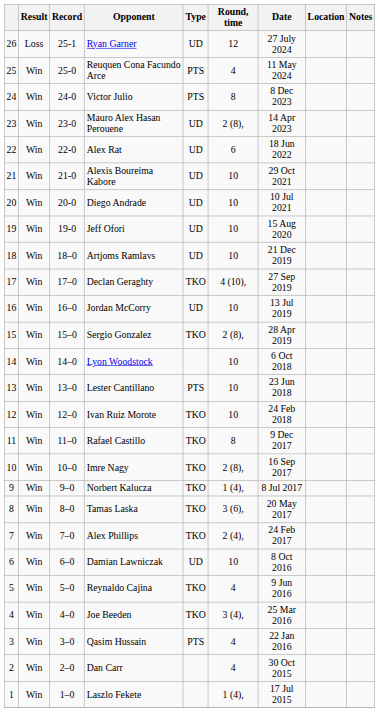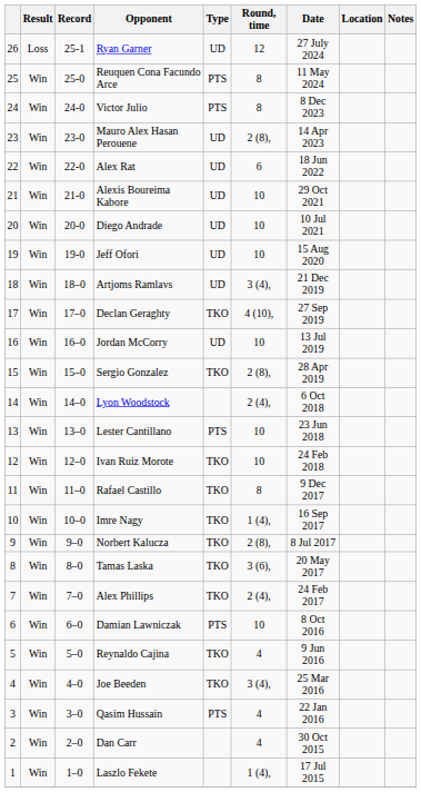 <table class="wikitable" style="text-align:center">
 <tr>
 <th></th>
 <th>Result</th>
 <th>Record</th>
 <th>Opponent</th>
 <th>Type</th>
 <th>Round, time</th>
 <th>Date</th>
 <th>Location</th>
 <th>Notes</th>
 </tr>
 <tr>
 <td>26</td>
 <td>Loss</td>
 <td>25-1</td>
 <td align=left><a href='#'>Ryan Garner</a></td>
 <td>UD</td>
 <td>12</td>
 <td>27 July 2024</td>
 <td align=left></td>
 <td align=left></td>
 </tr>
 <tr>
 <td>25</td>
 <td>Win</td>
 <td>25-0</td>
 <td align=left>Reuquen Cona Facundo Arce</td>
 <td>PTS</td>
-<td>4</td>
+<td>8</td>
 <td>11 May 2024</td>
 <td align=left></td>
 <td></td>
 </tr>
 <tr>
 <td>24</td>
 <td>Win</td>
 <td>24-0</td>
 <td align=left>Victor Julio</td>
 <td>PTS</td>
 <td>8</td>
 <td>8 Dec 2023</td>
 <td align=left></td>
 <td></td>
 </tr>
 <tr>
 <td>23</td>
 <td>Win</td>
 <td>23-0</td>
 <td align=left>Mauro Alex Hasan Perouene</td>
 <td>UD</td>
 <td>2 (8), </td>
 <td>14 Apr 2023</td>
 <td align=left></td>
 <td></td>
 </tr>
 <tr>
 <td>22</td>
 <td>Win</td>
 <td>22-0</td>
 <td align=left>Alex Rat</td>
 <td>UD</td>
 <td>6</td>
 <td>18 Jun 2022</td>
 <td align=left></td>
 <td></td>
 </tr>
 <tr>
 <td>21</td>
 <td>Win</td>
 <td>21-0</td>
 <td align=left>Alexis Boureima Kabore</td>
 <td>UD</td>
 <td>10</td>
 <td>29 Oct 2021</td>
 <td align=left></td>
 <td align=left></td>
 </tr>
 <tr>
 <td>20</td>
 <td>Win</td>
 <td>20-0</td>
 <td align=left>Diego Andrade</td>
 <td>UD</td>
 <td>10</td>
 <td>10 Jul 2021</td>
 <td align=left></td>
 <td align=left></td>
 </tr>
 <tr>
 <td>19</td>
 <td>Win</td>
 <td>19-0</td>
 <td align=left>Jeff Ofori</td>
 <td>UD</td>
 <td>10</td>
 <td>15 Aug 2020</td>
 <td align=left></td>
 <td></td>
 </tr>
 <tr>
 <td>18</td>
 <td>Win</td>
 <td>18–0</td>
 <td align=left>Artjoms Ramlavs</td>
 <td>UD</td>
-<td>10</td>
+<td>3 (4), </td>
 <td>21 Dec 2019</td>
 <td align=left></td>
 <td align=left></td>
 </tr>
 <tr>
 <td>17</td>
 <td>Win</td>
 <td>17–0</td>
 <td align=left>Declan Geraghty</td>
 <td>TKO</td>
 <td>4 (10), </td>
 <td>27 Sep 2019</td>
 <td align=left></td>
 <td align=left></td>
 </tr>
 <tr>
 <td>16</td>
 <td>Win</td>
 <td>16–0</td>
 <td align=left>Jordan McCorry</td>
 <td>UD</td>
 <td>10</td>
 <td>13 Jul 2019</td>
 <td align=left></td>
 <td align=left></td>
 </tr>
 <tr>
 <td>15</td>
 <td>Win</td>
 <td>15–0</td>
 <td align=left>Sergio Gonzalez</td>
 <td>TKO</td>
 <td>2 (8), </td>
 <td>28 Apr 2019</td>
 <td align=left></td>
 <td></td>
 </tr>
 <tr>
 <td>14</td>
 <td>Win</td>
 <td>14–0</td>
 <td align=left><a href='#'>Lyon Woodstock</a></td>
 <td></td>
-<td>10</td>
+<td>2 (4), </td>
 <td>6 Oct 2018</td>
 <td align=left></td>
 <td align=left></td>
 </tr>
 <tr>
 <td>13</td>
 <td>Win</td>
 <td>13–0</td>
 <td align=left>Lester Cantillano</td>
 <td>PTS</td>
 <td>10</td>
 <td>23 Jun 2018</td>
 <td align=left></td>
 <td></td>
 </tr>
 <tr>
 <td>12</td>
 <td>Win</td>
 <td>12–0</td>
 <td align=left>Ivan Ruiz Morote</td>
 <td>TKO</td>
 <td>10</td>
 <td>24 Feb 2018</td>
 <td align=left></td>
 <td></td>
 </tr>
 <tr>
 <td>11</td>
 <td>Win</td>
 <td>11–0</td>
 <td align=left>Rafael Castillo</td>
 <td>TKO</td>
 <td>8</td>
 <td>9 Dec 2017</td>
 <td align=left></td>
 <td></td>
 </tr>
 <tr>
 <td>10</td>
 <td>Win</td>
 <td>10–0</td>
 <td align=left>Imre Nagy</td>
 <td>TKO</td>
-<td>2 (8), </td>
+<td>1 (4), </td>
 <td>16 Sep 2017</td>
 <td align=left></td>
 <td></td>
 </tr>
 <tr>
 <td>9</td>
 <td>Win</td>
 <td>9–0</td>
 <td align=left>Norbert Kalucza</td>
 <td>TKO</td>
-<td>1 (4), </td>
+<td>2 (8), </td>
 <td>8 Jul 2017</td>
 <td align=left></td>
 <td></td>
 </tr>
 <tr>
 <td>8</td>
 <td>Win</td>
 <td>8–0</td>
 <td align=left>Tamas Laska</td>
 <td>TKO</td>
 <td>3 (6), </td>
 <td>20 May 2017</td>
 <td align=left></td>
 <td></td>
 </tr>
 <tr>
 <td>7</td>
 <td>Win</td>
 <td>7–0</td>
 <td align=left>Alex Phillips</td>
 <td>TKO</td>
 <td>2 (4), </td>
 <td>24 Feb 2017</td>
 <td align=left></td>
 <td></td>
 </tr>
 <tr>
 <td>6</td>
 <td>Win</td>
 <td>6–0</td>
 <td align=left>Damian Lawniczak</td>
-<td>UD</td>
+<td>PTS</td>
 <td>10</td>
 <td>8 Oct 2016</td>
 <td align=left></td>
 <td></td>
 </tr>
 <tr>
 <td>5</td>
 <td>Win</td>
 <td>5–0</td>
 <td align=left>Reynaldo Cajina</td>
 <td>TKO</td>
 <td>4</td>
 <td>9 Jun 2016</td>
 <td align=left></td>
 <td></td>
 </tr>
 <tr>
 <td>4</td>
 <td>Win</td>
 <td>4–0</td>
 <td align=left>Joe Beeden</td>
 <td>TKO</td>
 <td>3 (4), </td>
 <td>25 Mar 2016</td>
 <td align=left></td>
 <td></td>
 </tr>
 <tr>
 <td>3</td>
 <td>Win</td>
 <td>3–0</td>
 <td align=left>Qasim Hussain</td>
 <td>PTS</td>
 <td>4</td>
 <td>22 Jan 2016</td>
 <td align=left></td>
 <td></td>
 </tr>
 <tr>
 <td>2</td>
 <td>Win</td>
 <td>2–0</td>
 <td align=left>Dan Carr</td>
 <td></td>
 <td>4</td>
 <td>30 Oct 2015</td>
 <td align=left></td>
 <td></td>
 </tr>
 <tr>
 <td>1</td>
 <td>Win</td>
 <td>1–0</td>
 <td align=left>Laszlo Fekete</td>
 <td></td>
 <td>1 (4), </td>
 <td>17 Jul 2015</td>
 <td align=left></td>
 <td></td>
 </tr>
 <tr>
 </tr>
 </table>
